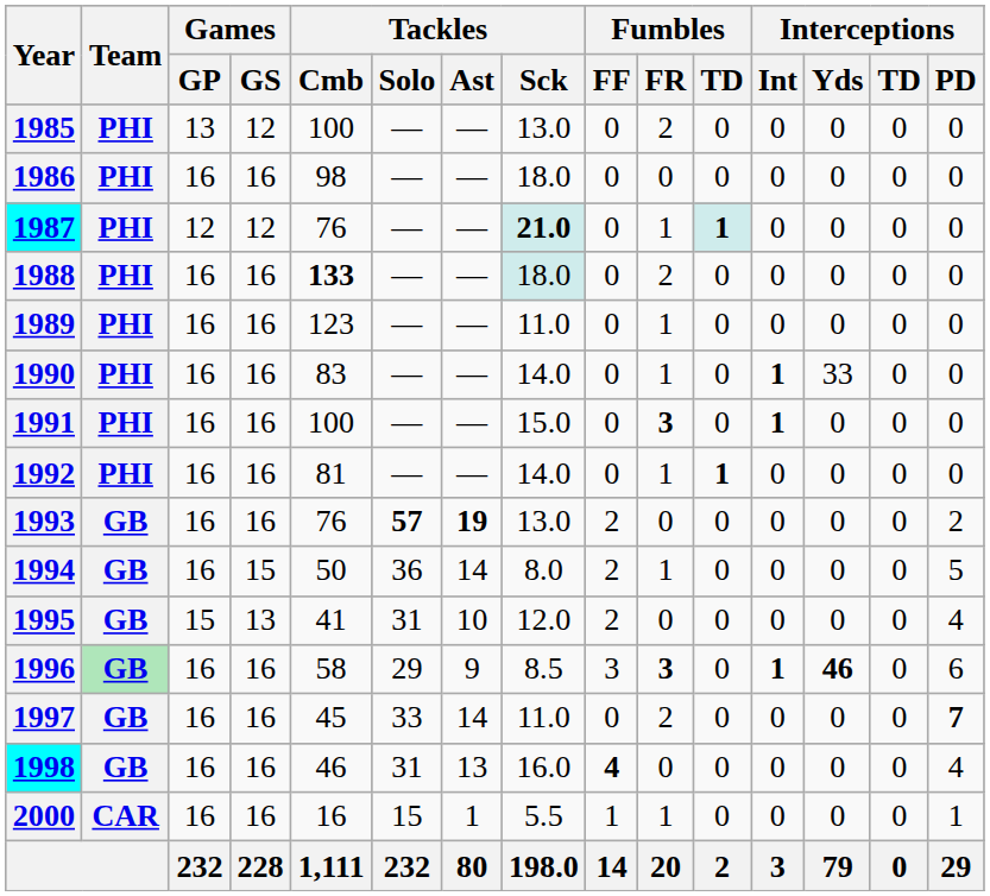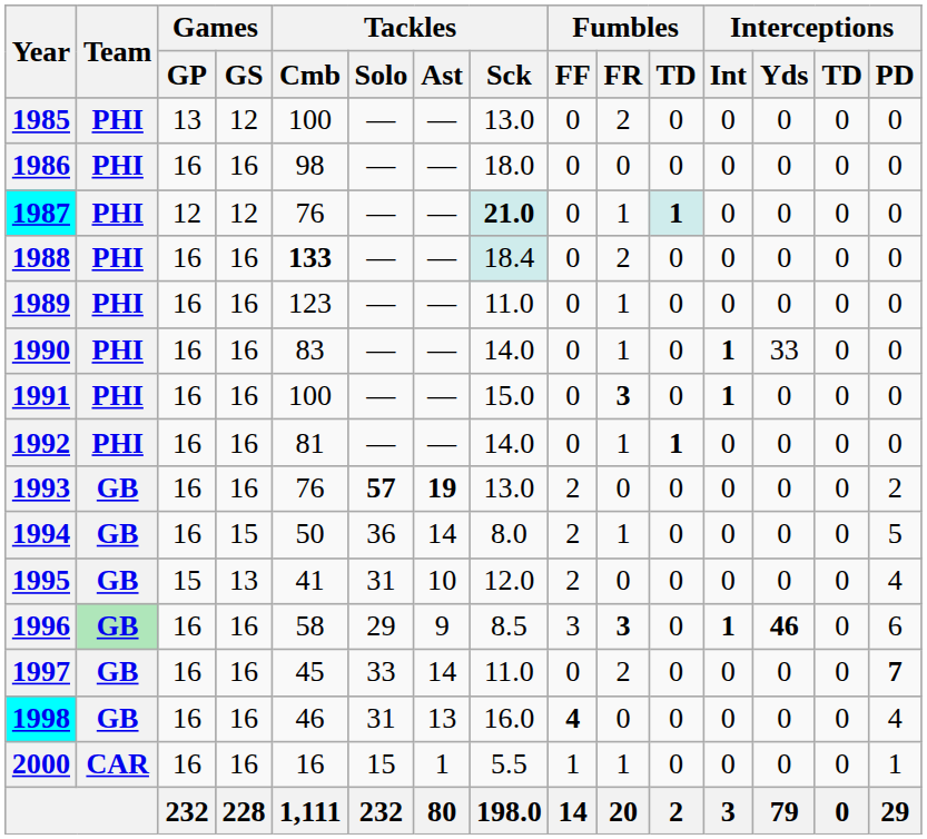 <table class="wikitable" style="text-align: center;">
 <tr>
 <th rowspan="2">Year</th>
 <th rowspan="2">Team</th>
 <th colspan="2">Games</th>
 <th colspan="4">Tackles</th>
 <th colspan="3">Fumbles</th>
 <th colspan="4">Interceptions</th>
 </tr>
 <tr>
 <th>GP</th>
 <th>GS</th>
 <th>Cmb</th>
 <th>Solo</th>
 <th>Ast</th>
 <th>Sck</th>
 <th>FF</th>
 <th>FR</th>
 <th>TD</th>
 <th>Int</th>
 <th>Yds</th>
 <th>TD</th>
 <th>PD</th>
 </tr>
 <tr>
 <th><a href='#'>1985</a></th>
 <th><a href='#'>PHI</a></th>
 <td>13</td>
 <td>12</td>
 <td>100</td>
 <td>—</td>
 <td>—</td>
 <td>13.0</td>
 <td>0</td>
 <td>2</td>
 <td>0</td>
 <td>0</td>
 <td>0</td>
 <td>0</td>
 <td>0</td>
 </tr>
 <tr>
 <th><a href='#'>1986</a></th>
 <th><a href='#'>PHI</a></th>
 <td>16</td>
 <td>16</td>
 <td>98</td>
 <td>—</td>
 <td>—</td>
 <td>18.0</td>
 <td>0</td>
 <td>0</td>
 <td>0</td>
 <td>0</td>
 <td>0</td>
 <td>0</td>
 <td>0</td>
 </tr>
 <tr>
 <th style="background:#00ffff;"><a href='#'>1987</a></th>
 <th><a href='#'>PHI</a></th>
 <td>12</td>
 <td>12</td>
 <td>76</td>
 <td>—</td>
 <td>—</td>
 <td style="background:#cfecec;"><strong>21.0</strong></td>
 <td>0</td>
 <td>1</td>
 <td style="background:#cfecec;"><strong>1</strong></td>
 <td>0</td>
 <td>0</td>
 <td>0</td>
 <td>0</td>
 </tr>
 <tr>
 <th><a href='#'>1988</a></th>
 <th><a href='#'>PHI</a></th>
 <td>16</td>
 <td>16</td>
 <td><strong>133</strong></td>
 <td>—</td>
 <td>—</td>
-<td style="background:#cfecec;">18.0</td>
+<td style="background:#cfecec;">18.4</td>
 <td>0</td>
 <td>2</td>
 <td>0</td>
 <td>0</td>
 <td>0</td>
 <td>0</td>
 <td>0</td>
 </tr>
 <tr>
 <th><a href='#'>1989</a></th>
 <th><a href='#'>PHI</a></th>
 <td>16</td>
 <td>16</td>
 <td>123</td>
 <td>—</td>
 <td>—</td>
 <td>11.0</td>
 <td>0</td>
 <td>1</td>
 <td>0</td>
 <td>0</td>
 <td>0</td>
 <td>0</td>
 <td>0</td>
 </tr>
 <tr>
 <th><a href='#'>1990</a></th>
 <th><a href='#'>PHI</a></th>
 <td>16</td>
 <td>16</td>
 <td>83</td>
 <td>—</td>
 <td>—</td>
 <td>14.0</td>
 <td>0</td>
 <td>1</td>
 <td>0</td>
 <td><strong>1</strong></td>
 <td>33</td>
 <td>0</td>
 <td>0</td>
 </tr>
 <tr>
 <th><a href='#'>1991</a></th>
 <th><a href='#'>PHI</a></th>
 <td>16</td>
 <td>16</td>
 <td>100</td>
 <td>—</td>
 <td>—</td>
 <td>15.0</td>
 <td>0</td>
 <td><strong>3</strong></td>
 <td>0</td>
 <td><strong>1</strong></td>
 <td>0</td>
 <td>0</td>
 <td>0</td>
 </tr>
 <tr>
 <th><a href='#'>1992</a></th>
 <th><a href='#'>PHI</a></th>
 <td>16</td>
 <td>16</td>
 <td>81</td>
 <td>—</td>
 <td>—</td>
 <td>14.0</td>
 <td>0</td>
 <td>1</td>
 <td><strong>1</strong></td>
 <td>0</td>
 <td>0</td>
 <td>0</td>
 <td>0</td>
 </tr>
 <tr>
 <th><a href='#'>1993</a></th>
 <th><a href='#'>GB</a></th>
 <td>16</td>
 <td>16</td>
 <td>76</td>
 <td><strong>57</strong></td>
 <td><strong>19</strong></td>
 <td>13.0</td>
 <td>2</td>
 <td>0</td>
 <td>0</td>
 <td>0</td>
 <td>0</td>
 <td>0</td>
 <td>2</td>
 </tr>
 <tr>
 <th><a href='#'>1994</a></th>
 <th><a href='#'>GB</a></th>
 <td>16</td>
 <td>15</td>
 <td>50</td>
 <td>36</td>
 <td>14</td>
 <td>8.0</td>
 <td>2</td>
 <td>1</td>
 <td>0</td>
 <td>0</td>
 <td>0</td>
 <td>0</td>
 <td>5</td>
 </tr>
 <tr>
 <th><a href='#'>1995</a></th>
 <th><a href='#'>GB</a></th>
 <td>15</td>
 <td>13</td>
 <td>41</td>
 <td>31</td>
 <td>10</td>
 <td>12.0</td>
 <td>2</td>
 <td>0</td>
 <td>0</td>
 <td>0</td>
 <td>0</td>
 <td>0</td>
 <td>4</td>
 </tr>
 <tr>
 <th><a href='#'>1996</a></th>
 <th style="background:#afe6ba;"><a href='#'>GB</a></th>
 <td>16</td>
 <td>16</td>
 <td>58</td>
 <td>29</td>
 <td>9</td>
 <td>8.5</td>
 <td>3</td>
 <td><strong>3</strong></td>
 <td>0</td>
 <td><strong>1</strong></td>
 <td><strong>46</strong></td>
 <td>0</td>
 <td>6</td>
 </tr>
 <tr>
 <th><a href='#'>1997</a></th>
 <th><a href='#'>GB</a></th>
 <td>16</td>
 <td>16</td>
 <td>45</td>
 <td>33</td>
 <td>14</td>
 <td>11.0</td>
 <td>0</td>
 <td>2</td>
 <td>0</td>
 <td>0</td>
 <td>0</td>
 <td>0</td>
 <td><strong>7</strong></td>
 </tr>
 <tr>
 <th style="background:#00ffff;"><a href='#'>1998</a></th>
 <th><a href='#'>GB</a></th>
 <td>16</td>
 <td>16</td>
 <td>46</td>
 <td>31</td>
 <td>13</td>
 <td>16.0</td>
 <td><strong>4</strong></td>
 <td>0</td>
 <td>0</td>
 <td>0</td>
 <td>0</td>
 <td>0</td>
 <td>4</td>
 </tr>
 <tr>
 <th><a href='#'>2000</a></th>
 <th><a href='#'>CAR</a></th>
 <td>16</td>
 <td>16</td>
 <td>16</td>
 <td>15</td>
 <td>1</td>
 <td>5.5</td>
 <td>1</td>
 <td>1</td>
 <td>0</td>
 <td>0</td>
 <td>0</td>
 <td>0</td>
 <td>1</td>
 </tr>
 <tr>
 <th colspan="2"></th>
 <th>232</th>
 <th>228</th>
 <th>1,111</th>
 <th>232</th>
 <th>80</th>
 <th>198.0</th>
 <th>14</th>
 <th>20</th>
 <th>2</th>
 <th>3</th>
 <th>79</th>
 <th>0</th>
 <th>29</th>
 </tr>
 </table>
